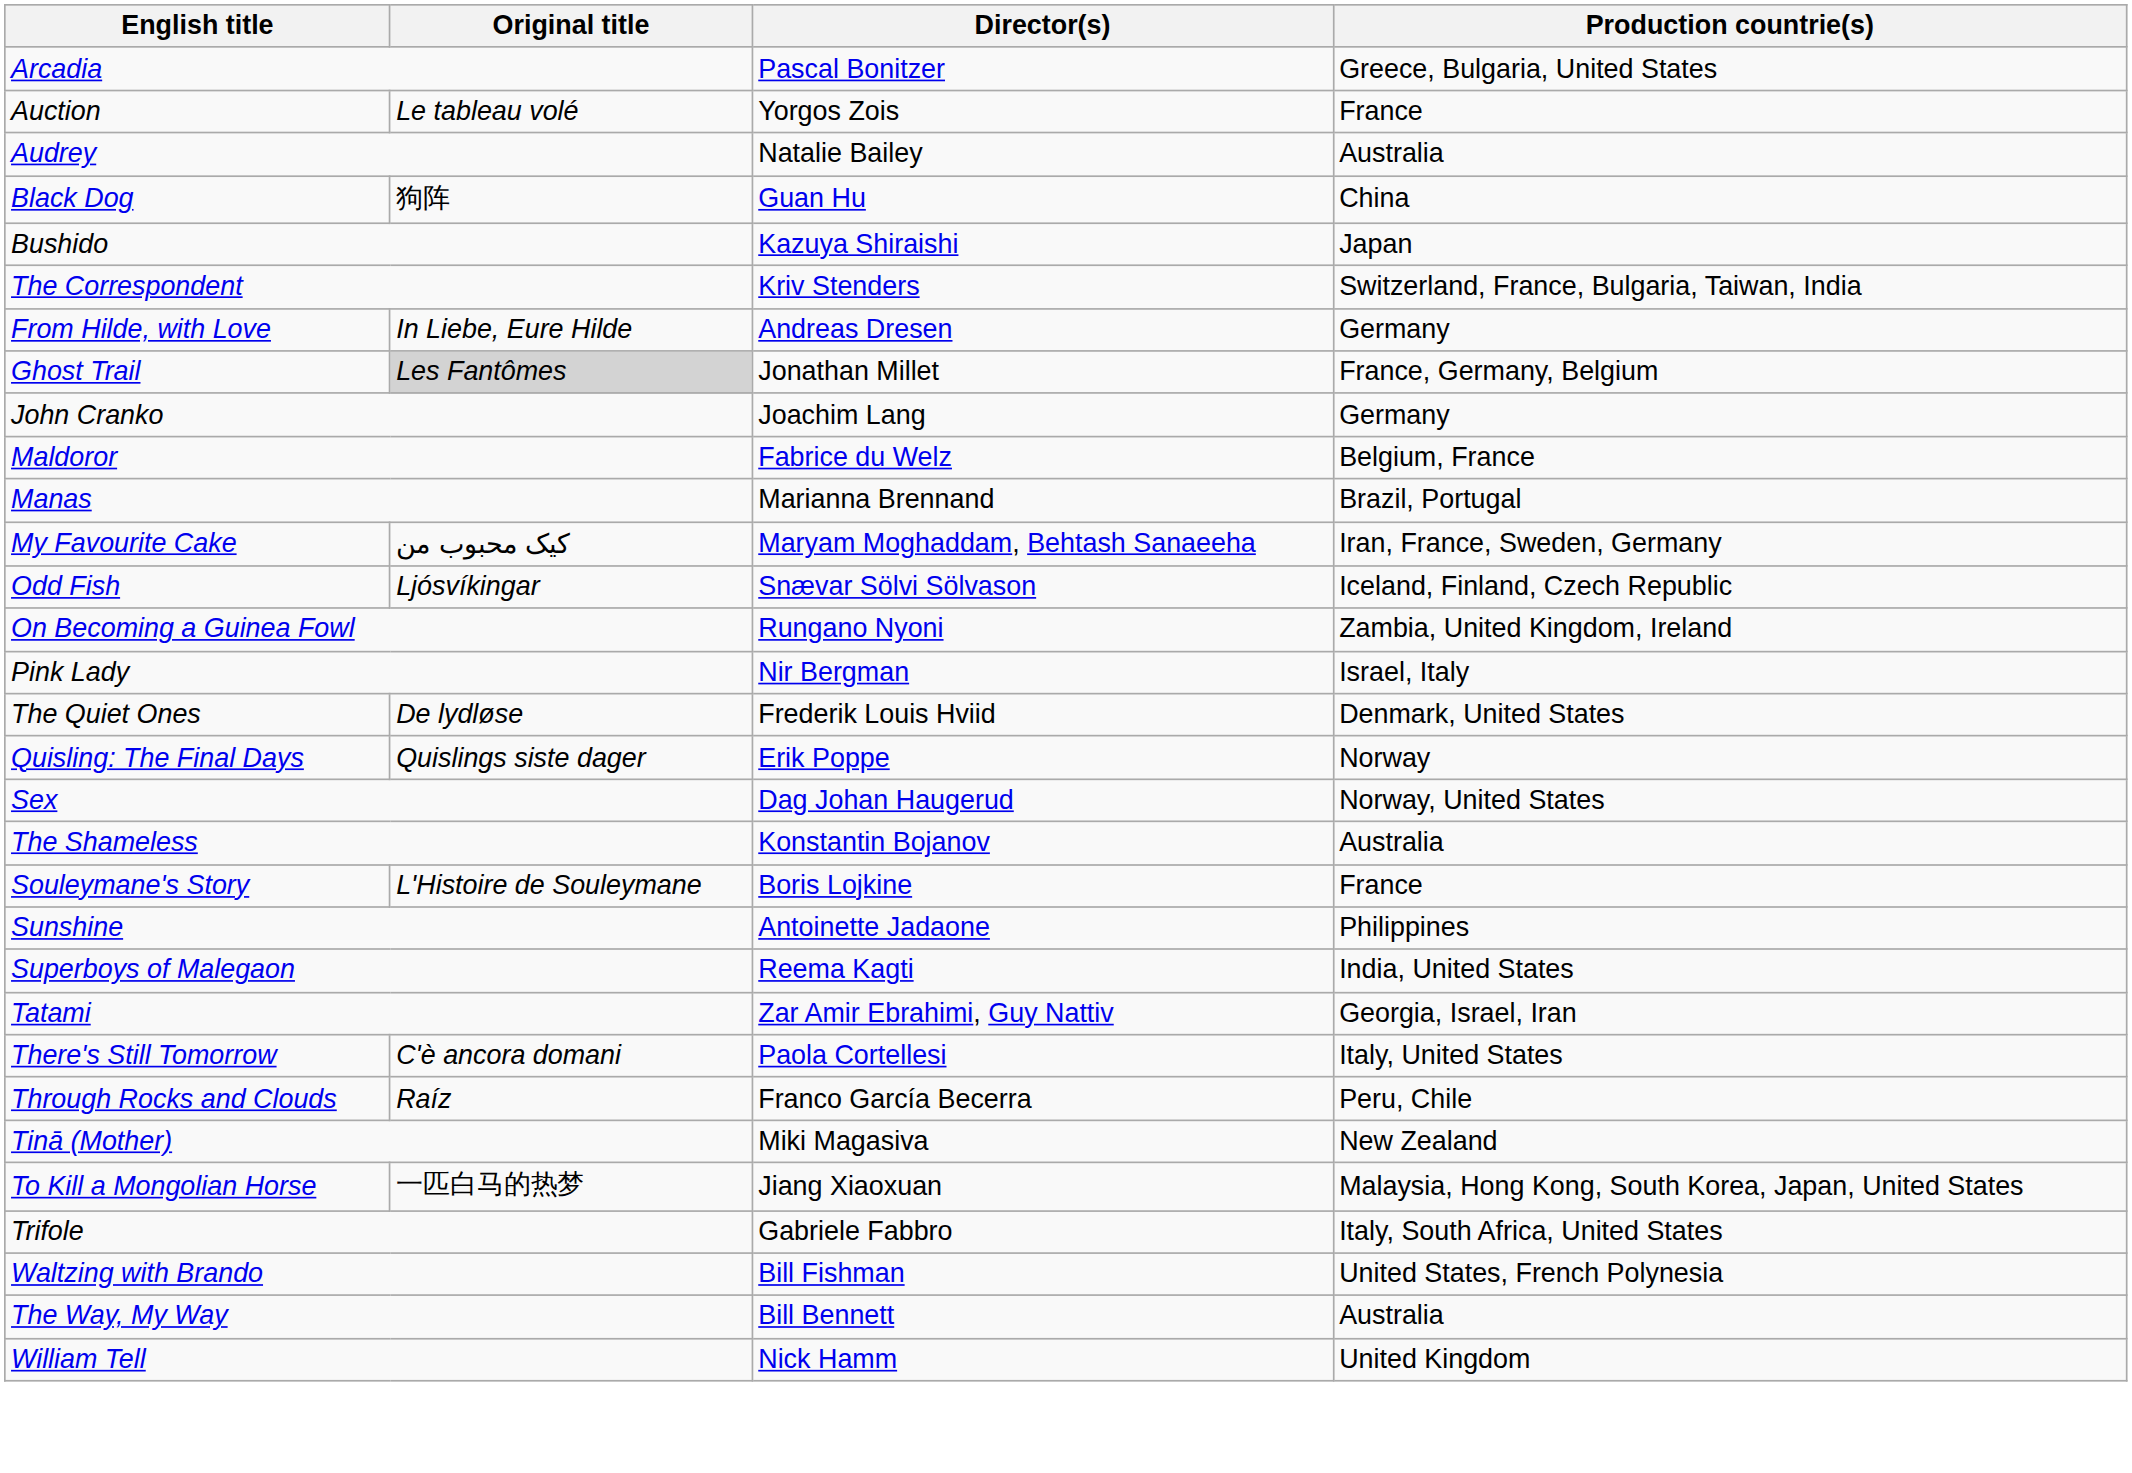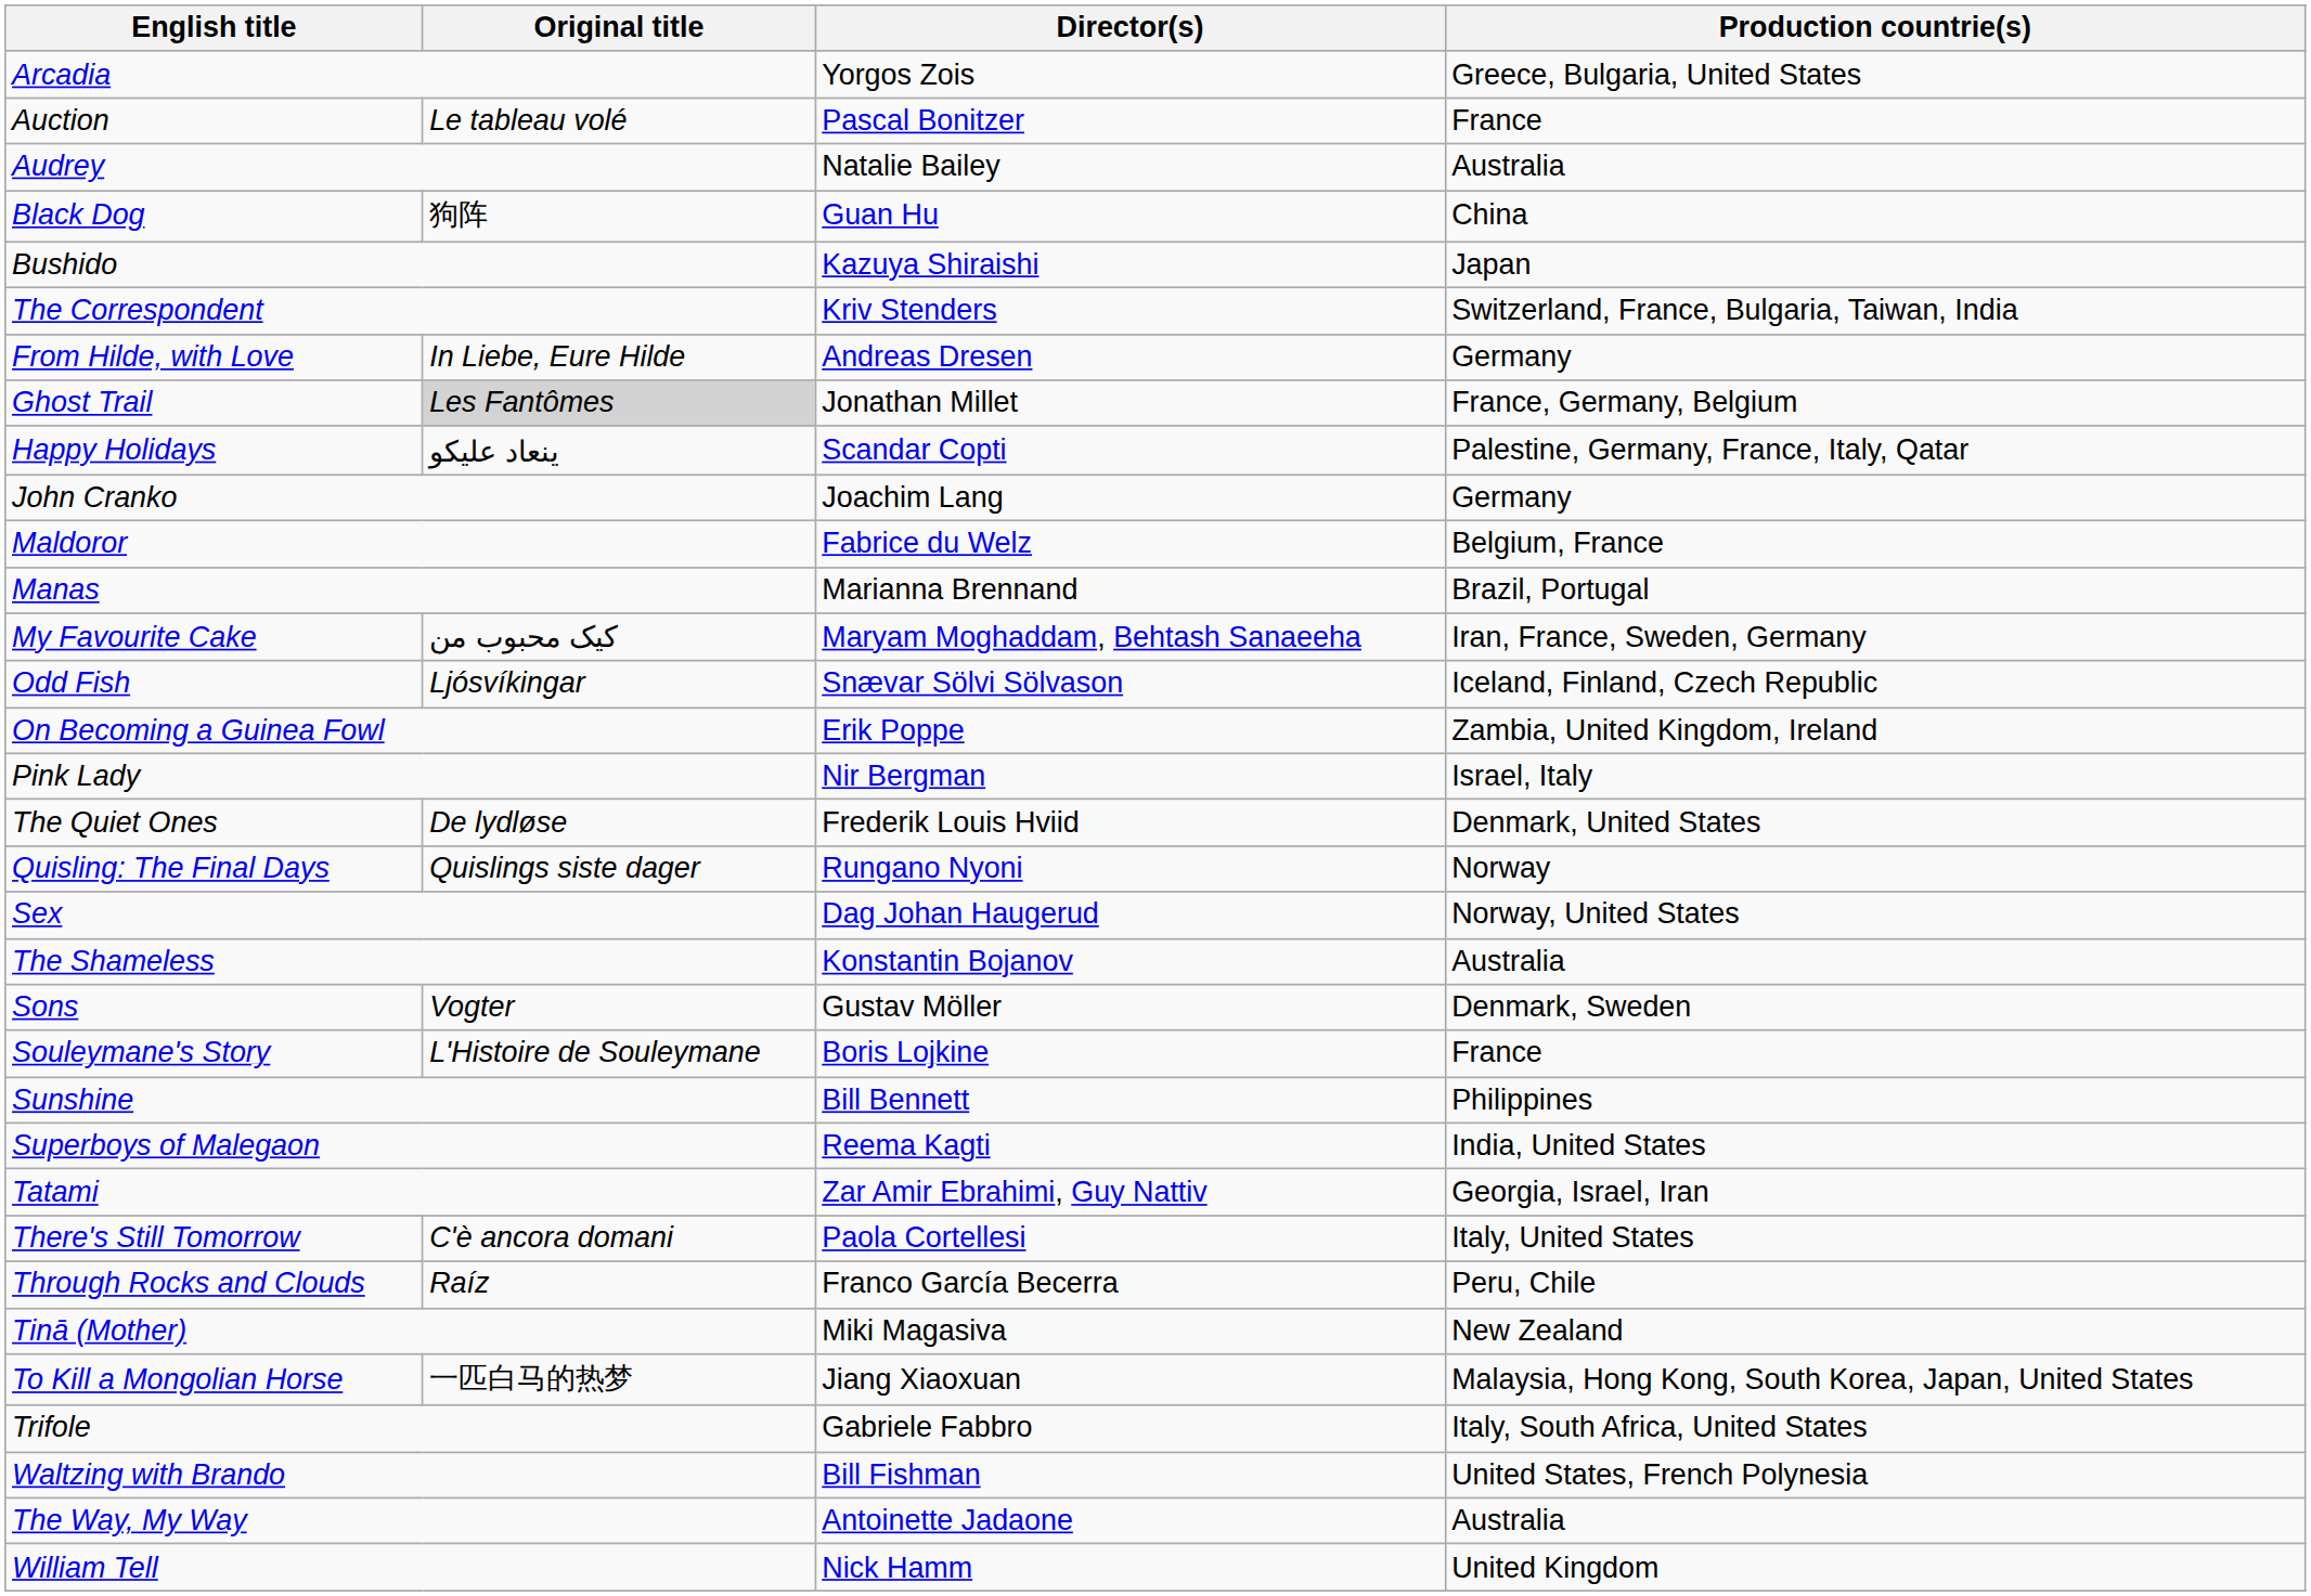 <table class="sortable wikitable" style="width:100%; margin-bottom:4px" cellpadding="5">
 <tr>
 <th scope="col">English title</th>
 <th scope="col">Original title</th>
 <th scope="col">Director(s)</th>
 <th scope="col">Production countrie(s)</th>
 </tr>
 <tr>
 <td colspan="2"><em><a href='#'>Arcadia</a></em></td>
-<td><a href='#'>Pascal Bonitzer</a></td>
+<td>Yorgos Zois</td>
 <td>Greece, Bulgaria, United States</td>
 </tr>
 <tr>
 <td><em>Auction</em></td>
 <td><em>Le tableau volé</em></td>
-<td>Yorgos Zois</td>
+<td><a href='#'>Pascal Bonitzer</a></td>
 <td>France</td>
 </tr>
 <tr>
 <td colspan="2"><em><a href='#'>Audrey</a></em></td>
 <td>Natalie Bailey</td>
 <td>Australia</td>
 </tr>
 <tr>
 <td><em><a href='#'>Black Dog</a></em></td>
 <td>狗阵</td>
 <td><a href='#'>Guan Hu</a></td>
 <td>China</td>
 </tr>
 <tr>
 <td colspan="2"><em>Bushido</em></td>
 <td><a href='#'>Kazuya Shiraishi</a></td>
 <td>Japan</td>
 </tr>
 <tr>
 <td colspan="2"><em><a href='#'>The Correspondent</a></em></td>
 <td><a href='#'>Kriv Stenders</a></td>
 <td>Switzerland, France, Bulgaria, Taiwan, India</td>
 </tr>
 <tr>
 <td><em><a href='#'>From Hilde, with Love</a></em></td>
 <td><em>In Liebe, Eure Hilde</em></td>
 <td><a href='#'>Andreas Dresen</a></td>
 <td>Germany</td>
 </tr>
 <tr>
 <td><em><a href='#'>Ghost Trail</a></em></td>
 <td style="background: lightgrey;"><em>Les Fantômes</em></td>
 <td>Jonathan Millet</td>
 <td>France, Germany, Belgium</td>
 </tr>
 <tr>
+<td><em><a href='#'>Happy Holidays</a></em></td>
+<td>ينعاد عليكو</td>
+<td><a href='#'>Scandar Copti</a></td>
+<td>Palestine, Germany, France, Italy, Qatar</td>
+</tr>
+<tr>
 <td colspan="2"><em>John Cranko</em></td>
 <td>Joachim Lang</td>
 <td>Germany</td>
 </tr>
 <tr>
 <td colspan="2"><em><a href='#'>Maldoror</a></em></td>
 <td><a href='#'>Fabrice du Welz</a></td>
 <td>Belgium, France</td>
 </tr>
 <tr>
 <td colspan="2"><em><a href='#'>Manas</a></em></td>
 <td>Marianna Brennand</td>
 <td>Brazil, Portugal</td>
 </tr>
 <tr>
 <td><em><a href='#'>My Favourite Cake</a></em></td>
 <td>کیک محبوب من</td>
 <td><a href='#'>Maryam Moghaddam</a>, <a href='#'>Behtash Sanaeeha</a></td>
 <td>Iran, France, Sweden, Germany</td>
 </tr>
 <tr>
 <td><em><a href='#'>Odd Fish</a></em></td>
 <td><em>Ljósvíkingar</em></td>
 <td><a href='#'>Snævar Sölvi Sölvason</a></td>
 <td>Iceland, Finland, Czech Republic</td>
 </tr>
 <tr>
 <td colspan="2"><em><a href='#'>On Becoming a Guinea Fowl</a></em></td>
-<td><a href='#'>Rungano Nyoni</a></td>
+<td><a href='#'>Erik Poppe</a></td>
 <td>Zambia, United Kingdom, Ireland</td>
 </tr>
 <tr>
 <td colspan="2"><em>Pink Lady</em></td>
 <td><a href='#'>Nir Bergman</a></td>
 <td>Israel, Italy</td>
 </tr>
 <tr>
 <td><em>The Quiet Ones</em></td>
 <td><em>De lydløse</em></td>
 <td>Frederik Louis Hviid</td>
 <td>Denmark, United States</td>
 </tr>
 <tr>
 <td><em><a href='#'>Quisling: The Final Days</a></em></td>
 <td><em>Quislings siste dager</em></td>
-<td><a href='#'>Erik Poppe</a></td>
+<td><a href='#'>Rungano Nyoni</a></td>
 <td>Norway</td>
 </tr>
 <tr>
 <td colspan="2"><em><a href='#'>Sex</a></em></td>
 <td><a href='#'>Dag Johan Haugerud</a></td>
 <td>Norway, United States</td>
 </tr>
 <tr>
 <td colspan="2"><em><a href='#'>The Shameless</a></em></td>
 <td><a href='#'>Konstantin Bojanov</a></td>
 <td>Australia</td>
 </tr>
 <tr>
+<td><em><a href='#'>Sons</a></em></td>
+<td><em>Vogter</em></td>
+<td>Gustav Möller</td>
+<td>Denmark, Sweden</td>
+</tr>
+<tr>
 <td><em><a href='#'>Souleymane's Story</a></em></td>
 <td><em>L'Histoire de Souleymane</em></td>
 <td><a href='#'>Boris Lojkine</a></td>
 <td>France</td>
 </tr>
 <tr>
 <td colspan="2"><em><a href='#'>Sunshine</a></em></td>
-<td><a href='#'>Antoinette Jadaone</a></td>
+<td><a href='#'>Bill Bennett</a></td>
 <td>Philippines</td>
 </tr>
 <tr>
 <td colspan="2"><em><a href='#'>Superboys of Malegaon</a></em></td>
 <td><a href='#'>Reema Kagti</a></td>
 <td>India, United States</td>
 </tr>
 <tr>
 <td colspan="2"><em><a href='#'>Tatami</a></em></td>
 <td><a href='#'>Zar Amir Ebrahimi</a>, <a href='#'>Guy Nattiv</a></td>
 <td>Georgia, Israel, Iran</td>
 </tr>
 <tr>
 <td><em><a href='#'>There's Still Tomorrow</a></em></td>
 <td><em>C'è ancora domani</em></td>
 <td><a href='#'>Paola Cortellesi</a></td>
 <td>Italy, United States</td>
 </tr>
 <tr>
 <td><em><a href='#'>Through Rocks and Clouds</a></em></td>
 <td><em>Raíz</em></td>
 <td>Franco García Becerra</td>
 <td>Peru, Chile</td>
 </tr>
 <tr>
 <td colspan="2"><em><a href='#'>Tinā (Mother)</a></em></td>
 <td>Miki Magasiva</td>
 <td>New Zealand</td>
 </tr>
 <tr>
 <td><em><a href='#'>To Kill a Mongolian Horse</a></em></td>
 <td>一匹白马的热梦</td>
 <td>Jiang Xiaoxuan</td>
 <td>Malaysia, Hong Kong, South Korea, Japan, United States</td>
 </tr>
 <tr>
 <td colspan="2"><em>Trifole</em></td>
 <td>Gabriele Fabbro</td>
 <td>Italy, South Africa, United States</td>
 </tr>
 <tr>
 <td colspan="2"><em><a href='#'>Waltzing with Brando</a></em></td>
 <td><a href='#'>Bill Fishman</a></td>
 <td>United States, French Polynesia</td>
 </tr>
 <tr>
 <td colspan="2"><em><a href='#'>The Way, My Way</a></em></td>
-<td><a href='#'>Bill Bennett</a></td>
+<td><a href='#'>Antoinette Jadaone</a></td>
 <td>Australia</td>
 </tr>
 <tr>
 <td colspan="2"><em><a href='#'>William Tell</a></em></td>
 <td><a href='#'>Nick Hamm</a></td>
 <td>United Kingdom</td>
 </tr>
 </table>
